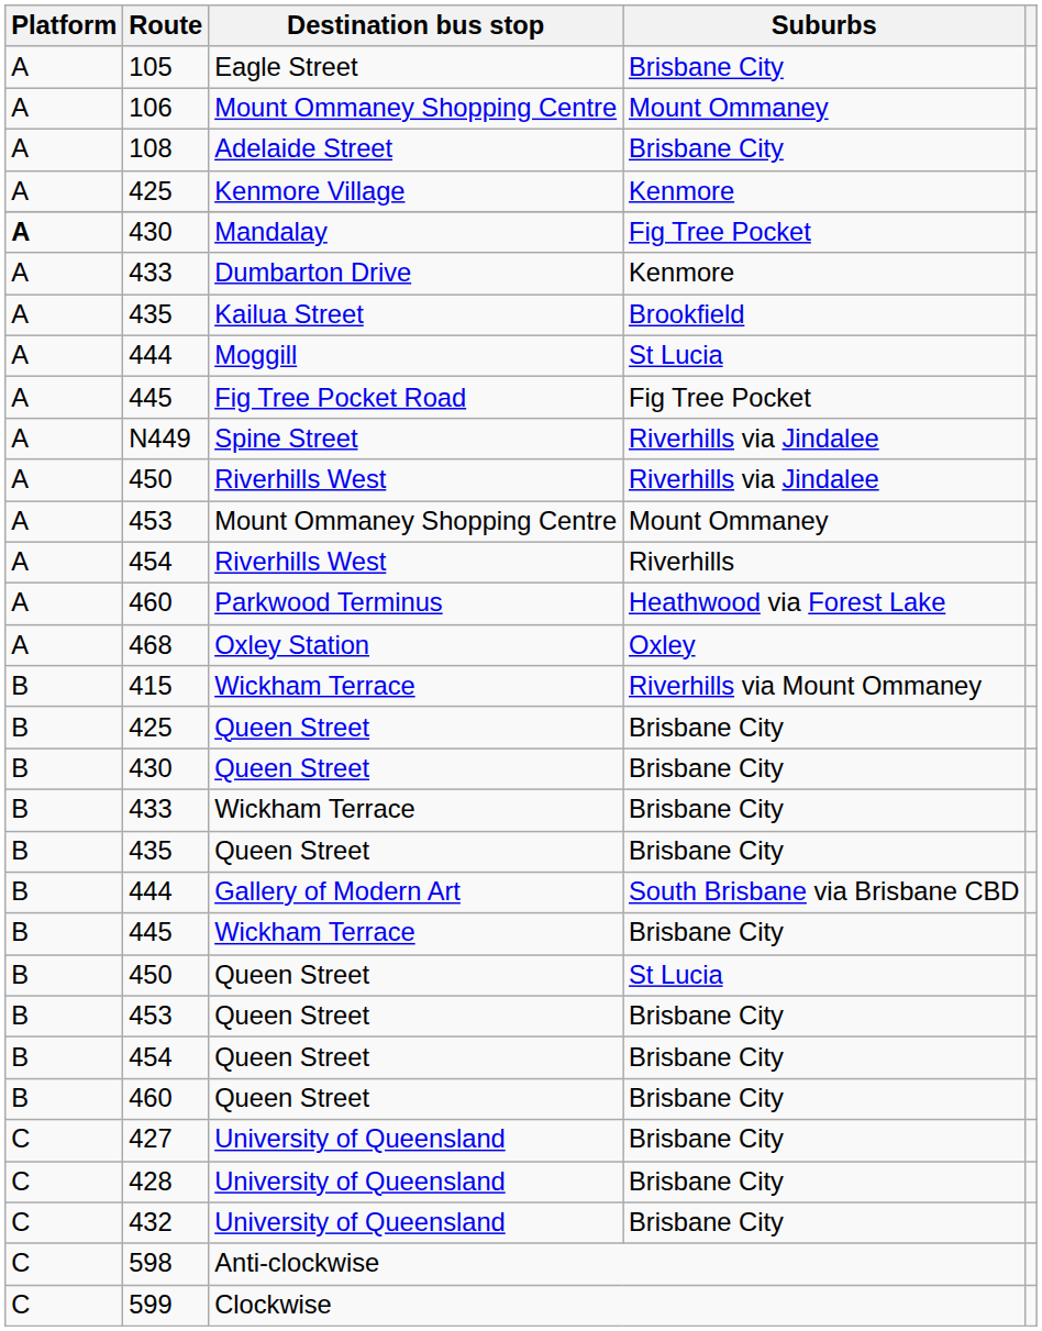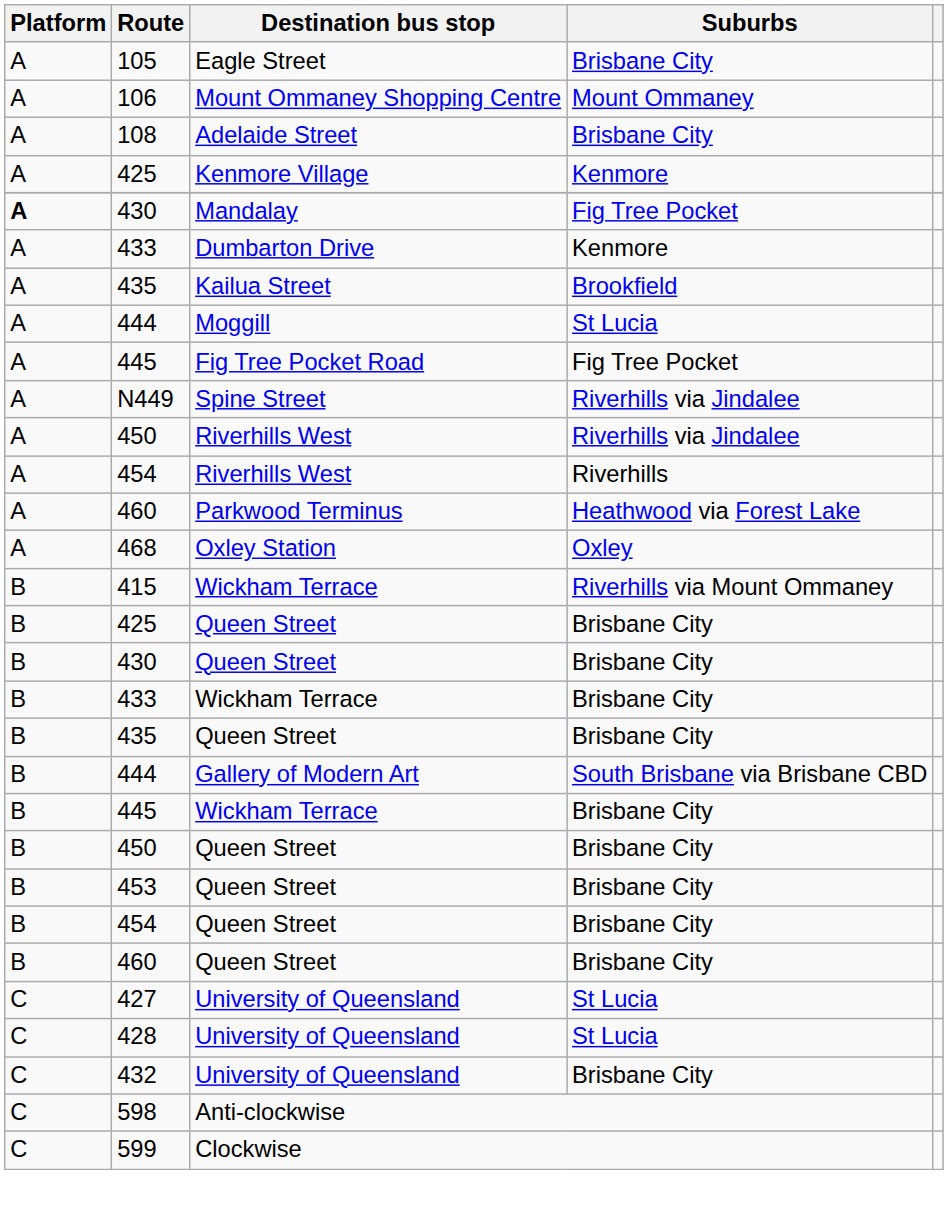 <table class="wikitable">
 <tr>
 <th>Platform</th>
 <th>Route</th>
 <th>Destination bus stop</th>
 <th>Suburbs</th>
 <th></th>
 </tr>
 <tr>
 <td>A</td>
 <td>105</td>
 <td>Eagle Street</td>
 <td><a href='#'>Brisbane City</a></td>
 <td></td>
 </tr>
 <tr>
 <td>A</td>
 <td>106</td>
 <td><a href='#'>Mount Ommaney Shopping Centre</a></td>
 <td><a href='#'>Mount Ommaney</a></td>
 <td></td>
 </tr>
 <tr>
 <td>A</td>
 <td>108</td>
 <td><a href='#'>Adelaide Street</a></td>
 <td><a href='#'>Brisbane City</a></td>
 <td></td>
 </tr>
 <tr>
 <td>A</td>
 <td>425</td>
 <td><a href='#'>Kenmore Village</a></td>
 <td><a href='#'>Kenmore</a></td>
 <td></td>
 </tr>
 <tr>
 </tr>
 <tr>
 <td><strong>A</strong></td>
 <td>430</td>
 <td><a href='#'>Mandalay</a></td>
 <td><a href='#'>Fig Tree Pocket</a></td>
 <td></td>
 </tr>
 <tr>
 <td>A</td>
 <td>433</td>
 <td><a href='#'>Dumbarton Drive</a></td>
 <td>Kenmore</td>
 <td></td>
 </tr>
 <tr>
 <td>A</td>
 <td>435</td>
 <td><a href='#'>Kailua Street</a></td>
 <td><a href='#'>Brookfield</a></td>
 <td></td>
 </tr>
 <tr>
 <td>A</td>
 <td>444</td>
 <td><a href='#'>Moggill</a></td>
 <td><a href='#'>St Lucia</a></td>
 <td></td>
 </tr>
 <tr>
 <td>A</td>
 <td>445</td>
 <td><a href='#'>Fig Tree Pocket Road</a></td>
 <td>Fig Tree Pocket</td>
 <td></td>
 </tr>
 <tr>
 <td>A</td>
 <td>N449</td>
 <td><a href='#'>Spine Street</a></td>
 <td><a href='#'>Riverhills</a> via <a href='#'>Jindalee</a></td>
 <td></td>
 </tr>
 <tr>
 <td>A</td>
 <td>450</td>
 <td><a href='#'>Riverhills West</a></td>
 <td><a href='#'>Riverhills</a> via <a href='#'>Jindalee</a></td>
 <td></td>
 </tr>
 <tr>
 <td>A</td>
-<td>453</td>
-<td>Mount Ommaney Shopping Centre</td>
-<td>Mount Ommaney</td>
-<td></td>
-</tr>
-<tr>
-<td>A</td>
 <td>454</td>
 <td><a href='#'>Riverhills West</a></td>
 <td>Riverhills</td>
 <td></td>
 </tr>
 <tr>
 <td>A</td>
 <td>460</td>
 <td><a href='#'>Parkwood Terminus</a></td>
 <td><a href='#'>Heathwood</a> via <a href='#'>Forest Lake</a></td>
 <td></td>
 </tr>
 <tr>
 <td>A</td>
 <td>468</td>
 <td><a href='#'>Oxley Station</a></td>
 <td><a href='#'>Oxley</a></td>
 <td></td>
 </tr>
 <tr>
 <td>B</td>
 <td>415</td>
 <td><a href='#'>Wickham Terrace</a></td>
 <td><a href='#'>Riverhills</a> via Mount Ommaney</td>
 <td></td>
 </tr>
 <tr>
 <td>B</td>
 <td>425</td>
 <td><a href='#'>Queen Street</a></td>
 <td>Brisbane City</td>
 <td></td>
 </tr>
 <tr>
 <td>B</td>
 <td>430</td>
 <td><a href='#'>Queen Street</a></td>
 <td>Brisbane City</td>
 <td></td>
 </tr>
 <tr>
 <td>B</td>
 <td>433</td>
 <td>Wickham Terrace</td>
 <td>Brisbane City</td>
 <td></td>
 </tr>
 <tr>
 <td>B</td>
 <td>435</td>
 <td>Queen Street</td>
 <td>Brisbane City</td>
 <td></td>
 </tr>
 <tr>
 <td>B</td>
 <td>444</td>
 <td><a href='#'>Gallery of Modern Art</a></td>
 <td><a href='#'>South Brisbane</a> via Brisbane CBD</td>
 <td></td>
 </tr>
 <tr>
 <td>B</td>
 <td>445</td>
 <td><a href='#'>Wickham Terrace</a></td>
 <td>Brisbane City</td>
 <td></td>
 </tr>
 <tr>
 <td>B</td>
 <td>450</td>
 <td>Queen Street</td>
-<td><a href='#'>St Lucia</a></td>
+<td>Brisbane City</td>
 <td></td>
 </tr>
 <tr>
 <td>B</td>
 <td>453</td>
 <td>Queen Street</td>
 <td>Brisbane City</td>
 <td></td>
 </tr>
 <tr>
 <td>B</td>
 <td>454</td>
 <td>Queen Street</td>
 <td>Brisbane City</td>
 </tr>
 <tr>
 <td>B</td>
 <td>460</td>
 <td>Queen Street</td>
 <td>Brisbane City</td>
 <td></td>
 </tr>
 <tr>
 <td>C</td>
 <td>427</td>
 <td><a href='#'>University of Queensland</a></td>
-<td>Brisbane City</td>
+<td><a href='#'>St Lucia</a></td>
 <td></td>
 </tr>
 <tr>
 <td>C</td>
 <td>428</td>
 <td><a href='#'>University of Queensland</a></td>
-<td>Brisbane City</td>
+<td><a href='#'>St Lucia</a></td>
 <td></td>
 </tr>
 <tr>
 <td>C</td>
 <td>432</td>
 <td><a href='#'>University of Queensland</a></td>
 <td>Brisbane City</td>
 <td></td>
 </tr>
 <tr>
 <td>C</td>
 <td>598</td>
 <td colspan="2">Anti-clockwise</td>
 <td></td>
 </tr>
 <tr>
 <td>C</td>
 <td>599</td>
 <td colspan="2">Clockwise</td>
 <td></td>
 </tr>
 </table>
